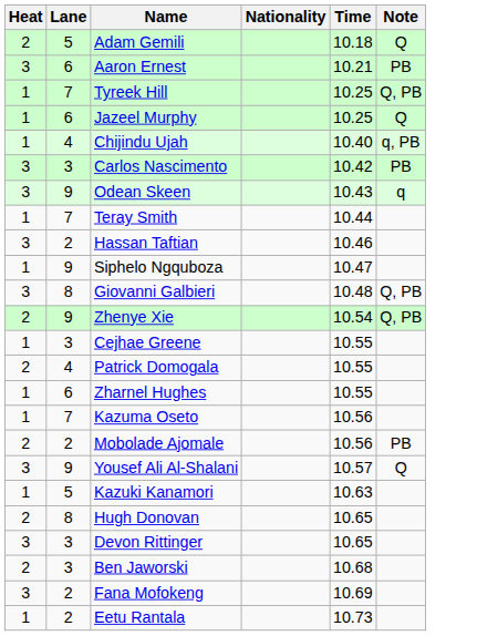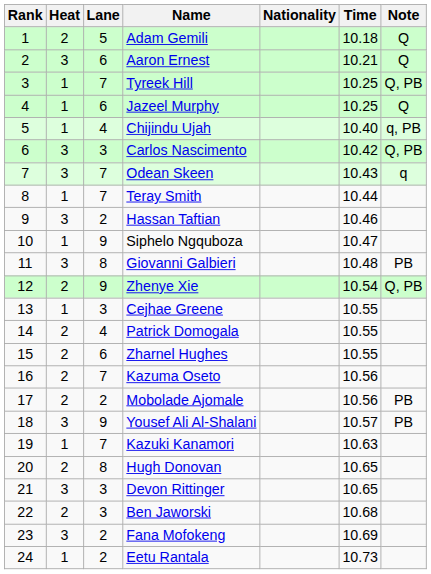 <table class="wikitable sortable" style="text-align:center">
 <tr>
+<th>Rank</th>
 <th>Heat</th>
 <th>Lane</th>
 <th>Name</th>
 <th>Nationality</th>
 <th>Time</th>
 <th>Note</th>
 </tr>
 <tr bgcolor=ccffcc>
+<td>1</td>
 <td>2</td>
 <td>5</td>
 <td align=left><a href='#'>Adam Gemili</a></td>
 <td align=left></td>
 <td>10.18</td>
 <td>Q</td>
 </tr>
 <tr bgcolor=ccffcc>
+<td>2</td>
 <td>3</td>
 <td>6</td>
 <td align=left><a href='#'>Aaron Ernest</a></td>
 <td align=left></td>
 <td>10.21</td>
-<td>PB</td>
+<td>Q</td>
 </tr>
 <tr bgcolor=ccffcc>
+<td>3</td>
 <td>1</td>
 <td>7</td>
 <td align=left><a href='#'>Tyreek Hill</a></td>
 <td align=left></td>
 <td>10.25</td>
 <td>Q, PB</td>
 </tr>
 <tr bgcolor=ccffcc>
+<td>4</td>
 <td>1</td>
 <td>6</td>
 <td align=left><a href='#'>Jazeel Murphy</a></td>
 <td align=left></td>
 <td>10.25</td>
 <td>Q</td>
 </tr>
 <tr bgcolor=ddffdd>
+<td>5</td>
 <td>1</td>
 <td>4</td>
 <td align=left><a href='#'>Chijindu Ujah</a></td>
 <td align=left></td>
 <td>10.40</td>
 <td>q, PB</td>
 </tr>
 <tr bgcolor=ccffcc>
+<td>6</td>
 <td>3</td>
 <td>3</td>
 <td align=left><a href='#'>Carlos Nascimento</a></td>
 <td align=left></td>
 <td>10.42</td>
-<td>PB</td>
+<td>Q, PB</td>
 </tr>
 <tr bgcolor=ddffdd>
+<td>7</td>
 <td>3</td>
-<td>9</td>
+<td>7</td>
 <td align=left><a href='#'>Odean Skeen</a></td>
 <td align=left></td>
 <td>10.43</td>
 <td>q</td>
 </tr>
 <tr>
+<td>8</td>
 <td>1</td>
 <td>7</td>
 <td align=left><a href='#'>Teray Smith</a></td>
 <td align=left></td>
 <td>10.44</td>
 <td></td>
 </tr>
 <tr>
+<td>9</td>
 <td>3</td>
 <td>2</td>
 <td align=left><a href='#'>Hassan Taftian</a></td>
 <td align=left></td>
 <td>10.46</td>
 <td></td>
 </tr>
 <tr>
+<td>10</td>
 <td>1</td>
 <td>9</td>
 <td align=left>Siphelo Ngquboza</td>
 <td align=left></td>
 <td>10.47</td>
 <td></td>
 </tr>
 <tr>
+<td>11</td>
 <td>3</td>
 <td>8</td>
 <td align=left><a href='#'>Giovanni Galbieri</a></td>
 <td align=left></td>
 <td>10.48</td>
-<td>Q, PB</td>
+<td>PB</td>
 </tr>
 <tr bgcolor=ccffcc>
+<td>12</td>
 <td>2</td>
 <td>9</td>
 <td align=left><a href='#'>Zhenye Xie</a></td>
 <td align=left></td>
 <td>10.54</td>
 <td>Q, PB</td>
 </tr>
 <tr>
+<td>13</td>
 <td>1</td>
 <td>3</td>
 <td align=left><a href='#'>Cejhae Greene</a></td>
 <td align=left></td>
 <td>10.55</td>
 <td></td>
 </tr>
 <tr>
+<td>14</td>
 <td>2</td>
 <td>4</td>
 <td align=left><a href='#'>Patrick Domogala</a></td>
 <td align=left></td>
 <td>10.55</td>
 <td></td>
 </tr>
 <tr>
-<td>1</td>
+<td>15</td>
+<td>2</td>
 <td>6</td>
 <td align=left><a href='#'>Zharnel Hughes</a></td>
 <td align=left></td>
 <td>10.55</td>
 <td></td>
 </tr>
 <tr>
-<td>1</td>
+<td>16</td>
+<td>2</td>
 <td>7</td>
 <td align=left><a href='#'>Kazuma Oseto</a></td>
 <td align=left></td>
 <td>10.56</td>
 <td></td>
 </tr>
 <tr>
+<td>17</td>
 <td>2</td>
 <td>2</td>
 <td align=left><a href='#'>Mobolade Ajomale</a></td>
 <td align=left></td>
 <td>10.56</td>
 <td>PB</td>
 </tr>
 <tr>
+<td>18</td>
 <td>3</td>
 <td>9</td>
 <td align=left><a href='#'>Yousef Ali Al-Shalani</a></td>
 <td align=left></td>
 <td>10.57</td>
-<td>Q</td>
+<td>PB</td>
 </tr>
 <tr>
+<td>19</td>
 <td>1</td>
-<td>5</td>
+<td>7</td>
 <td align=left><a href='#'>Kazuki Kanamori</a></td>
 <td align=left></td>
 <td>10.63</td>
 <td></td>
 </tr>
 <tr>
+<td>20</td>
 <td>2</td>
 <td>8</td>
 <td align=left><a href='#'>Hugh Donovan</a></td>
 <td align=left></td>
 <td>10.65</td>
 <td></td>
 </tr>
 <tr>
+<td>21</td>
 <td>3</td>
 <td>3</td>
 <td align=left><a href='#'>Devon Rittinger</a></td>
 <td align=left></td>
 <td>10.65</td>
 <td></td>
 </tr>
 <tr>
+<td>22</td>
 <td>2</td>
 <td>3</td>
 <td align=left><a href='#'>Ben Jaworski</a></td>
 <td align=left></td>
 <td>10.68</td>
 <td></td>
 </tr>
 <tr>
+<td>23</td>
 <td>3</td>
 <td>2</td>
 <td align=left><a href='#'>Fana Mofokeng</a></td>
 <td align=left></td>
 <td>10.69</td>
 <td></td>
 </tr>
 <tr>
+<td>24</td>
 <td>1</td>
 <td>2</td>
 <td align=left><a href='#'>Eetu Rantala</a></td>
 <td align=left></td>
 <td>10.73</td>
 <td></td>
 </tr>
 </table>
